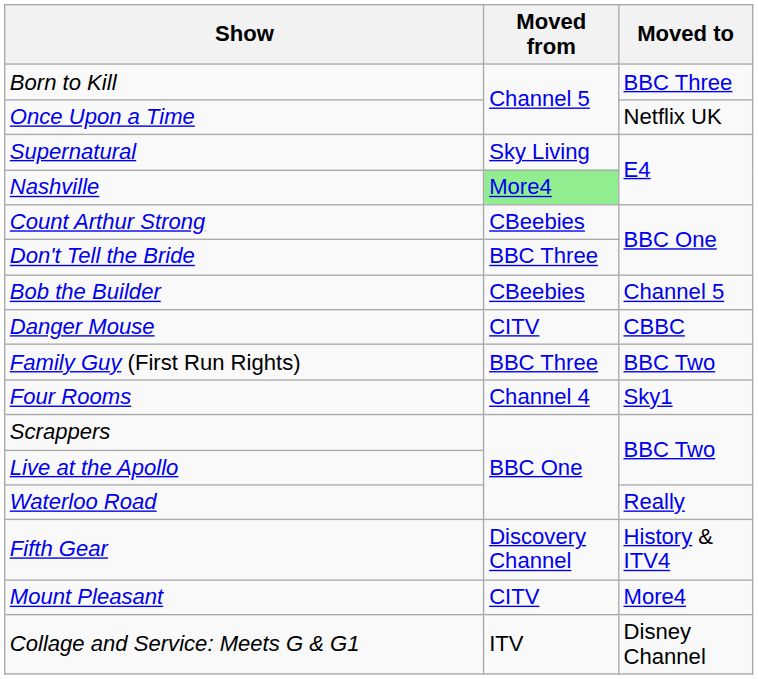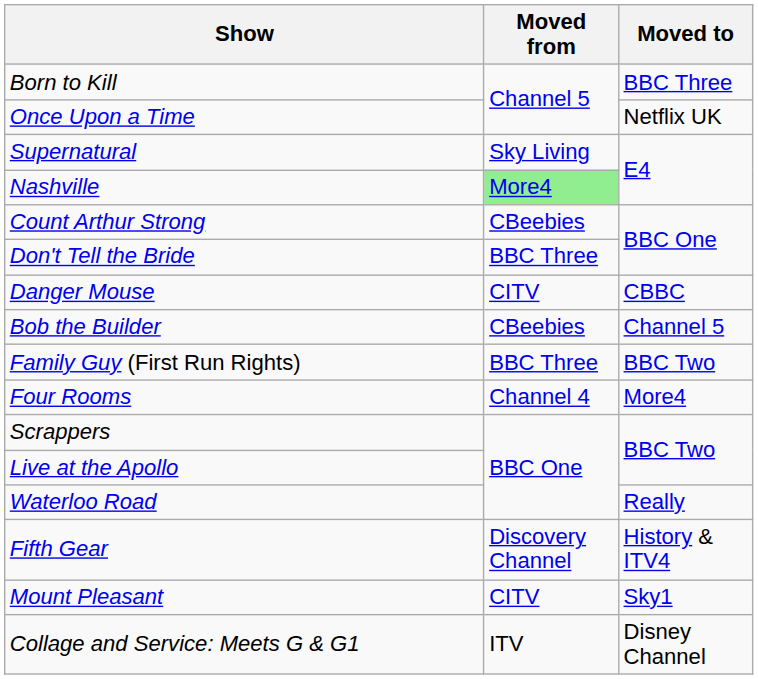 <table class="wikitable">
 <tr>
 <th width=340>Show</th>
 <th width=90>Moved from</th>
 <th width=90>Moved to</th>
 </tr>
 <tr>
 <td><em>Born to Kill</em></td>
 <td rowspan=2><a href='#'>Channel 5</a></td>
 <td><a href='#'>BBC Three</a></td>
 </tr>
 <tr>
 <td><em><a href='#'>Once Upon a Time</a></em></td>
 <td>Netflix UK</td>
 </tr>
 <tr>
 <td><em><a href='#'>Supernatural</a></em></td>
 <td><a href='#'>Sky Living</a></td>
 <td rowspan="2"><a href='#'>E4</a></td>
 </tr>
 <tr>
 <td><em><a href='#'>Nashville</a></em></td>
 <td style="background: lightgreen;"><a href='#'>More4</a></td>
 </tr>
 <tr>
 <td><em><a href='#'>Count Arthur Strong</a></em></td>
 <td><a href='#'>CBeebies</a></td>
 <td rowspan="2"><a href='#'>BBC One</a></td>
 </tr>
 <tr>
 <td><em><a href='#'>Don't Tell the Bride</a></em></td>
 <td><a href='#'>BBC Three</a></td>
 </tr>
 <tr>
+<td><em><a href='#'>Danger Mouse</a></em></td>
+<td><a href='#'>CITV</a></td>
+<td><a href='#'>CBBC</a></td>
+</tr>
+<tr>
 <td><em><a href='#'>Bob the Builder</a></em></td>
 <td><a href='#'>CBeebies</a></td>
 <td><a href='#'>Channel 5</a></td>
-</tr>
-<tr>
-<td><em><a href='#'>Danger Mouse</a></em></td>
-<td><a href='#'>CITV</a></td>
-<td><a href='#'>CBBC</a></td>
 </tr>
 <tr>
 <td><em><a href='#'>Family Guy</a></em> (First Run Rights)</td>
 <td><a href='#'>BBC Three</a></td>
 <td><a href='#'>BBC Two</a></td>
 </tr>
 <tr>
 <td><em><a href='#'>Four Rooms</a></em></td>
 <td><a href='#'>Channel 4</a></td>
-<td><a href='#'>Sky1</a></td>
+<td><a href='#'>More4</a></td>
 </tr>
 <tr>
 <td><em>Scrappers</em></td>
 <td rowspan=3><a href='#'>BBC One</a></td>
 <td rowspan=2><a href='#'>BBC Two</a></td>
 </tr>
 <tr>
 <td><em><a href='#'>Live at the Apollo</a></em></td>
 </tr>
 <tr>
 <td><em><a href='#'>Waterloo Road</a></em></td>
 <td><a href='#'>Really</a></td>
 </tr>
 <tr>
 <td><em><a href='#'>Fifth Gear</a></em></td>
 <td><a href='#'>Discovery Channel</a></td>
 <td><a href='#'>History</a> & <a href='#'>ITV4</a></td>
 </tr>
 <tr>
 <td><em><a href='#'>Mount Pleasant</a></em></td>
 <td><a href='#'>CITV</a></td>
-<td><a href='#'>More4</a></td>
+<td><a href='#'>Sky1</a></td>
 </tr>
 <tr>
 <td><em>Collage and Service: Meets G & G1</em></td>
 <td>ITV</td>
 <td>Disney Channel</td>
 </tr>
 </table>
